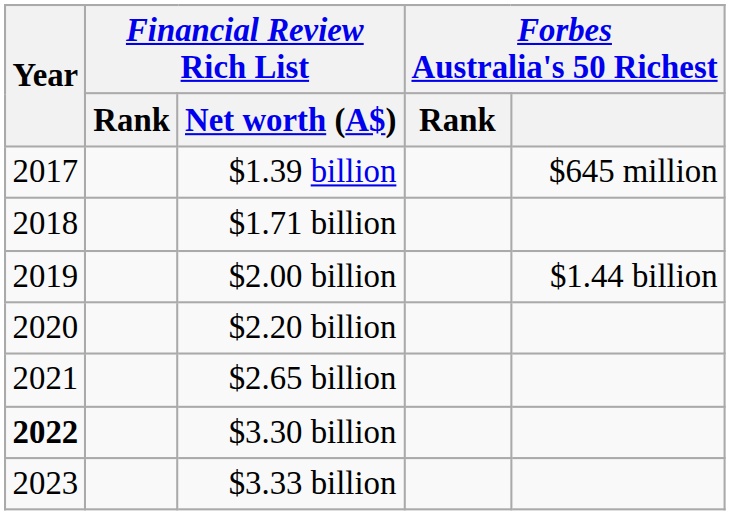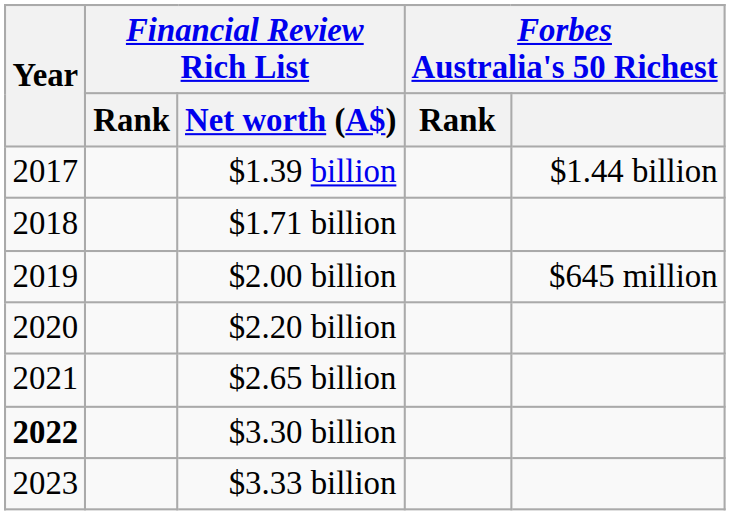 <table class="wikitable">
 <tr>
 <th rowspan=2>Year</th>
 <th colspan=2><em><a href='#'>Financial Review</a></em><br><a href='#'>Rich List</a></th>
 <th colspan=2><em><a href='#'>Forbes</a></em><br><a href='#'>Australia's 50 Richest</a></th>
 </tr>
 <tr>
 <th>Rank</th>
 <th><a href='#'>Net worth</a> (<a href='#'>A$</a>)</th>
 <th>Rank</th>
 <th></th>
 </tr>
 <tr>
 <td>2017</td>
 <td align="center"></td>
 <td align="right">$1.39 <a href='#'>billion</a></td>
 <td align="center"></td>
-<td align="right">$645 million </td>
+<td align="right">$1.44 billion </td>
 </tr>
 <tr>
 <td>2018</td>
 <td align="center"></td>
 <td align="right">$1.71 billion </td>
 <td align="center"></td>
 <td align="right"></td>
 </tr>
 <tr>
 <td>2019</td>
 <td align="center"></td>
 <td align="right">$2.00 billion </td>
 <td align="center"></td>
-<td align="right">$1.44 billion </td>
+<td align="right">$645 million </td>
 </tr>
 <tr>
 <td>2020</td>
 <td align="center"></td>
 <td align="right">$2.20 billion </td>
 <td align="center"></td>
 <td align="right"></td>
 </tr>
 <tr>
 <td>2021</td>
 <td align="center"></td>
 <td align="right">$2.65 billion </td>
 <td align="center"></td>
 <td align="right"></td>
 </tr>
 <tr>
 <td><strong>2022</strong></td>
 <td align="center"></td>
 <td align="right">$3.30 billion </td>
 <td align="center"></td>
 <td align="right"></td>
 </tr>
 <tr>
 <td>2023</td>
 <td align="center"></td>
 <td align="right">$3.33 billion </td>
 <td align="center"></td>
 <td align="right"></td>
 </tr>
 </table>
